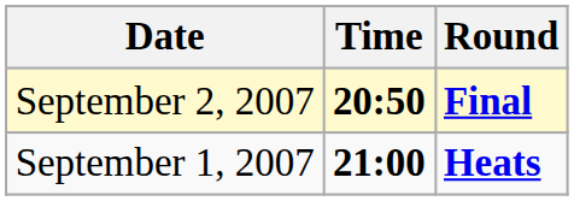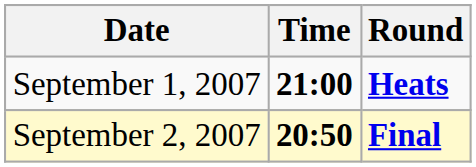 <table class="wikitable">
 <tr>
 <th>Date</th>
 <th>Time</th>
 <th>Round</th>
 </tr>
+<tr>
+<td>September 1, 2007</td>
+<td><strong>21:00</strong></td>
+<td><strong><a href='#'>Heats</a></strong></td>
+</tr>
 <tr style=background:lemonchiffon>
 <td>September 2, 2007</td>
 <td><strong>20:50</strong></td>
 <td><strong><a href='#'>Final</a></strong></td>
 </tr>
-<tr>
-<td>September 1, 2007</td>
-<td><strong>21:00</strong></td>
-<td><strong><a href='#'>Heats</a></strong></td>
-</tr>
 </table>
